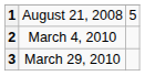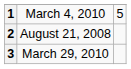 <table class="wikitable" style="text-align:center">
 <tr>
 </tr>
 <tr>
 <th>1</th>
-<td>August 21, 2008</td>
+<td>March 4, 2010</td>
 <td>5</td>
 </tr>
 <tr>
 <th>2</th>
-<td>March 4, 2010</td>
+<td>August 21, 2008</td>
 <td></td>
 </tr>
 <tr>
 <th>3</th>
 <td>March 29, 2010</td>
 <td></td>
 </tr>
 </table>
